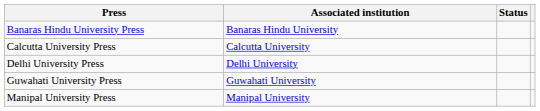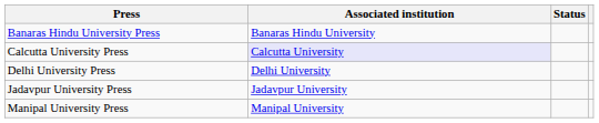 <table class="wikitable sortable">
 <tr>
 <th style="width:20em">Press</th>
 <th style="width:25em">Associated institution</th>
 <th>Status</th>
 <th></th>
 </tr>
 <tr>
 <td><a href='#'>Banaras Hindu University Press</a></td>
 <td><a href='#'>Banaras Hindu University</a></td>
 <td></td>
 <td></td>
 </tr>
 <tr>
 <td>Calcutta University Press</td>
-<td><a href='#'>Calcutta University</a></td>
+<td style="background: lavender;"><a href='#'>Calcutta University</a></td>
 <td></td>
 <td></td>
 </tr>
 <tr>
 <td>Delhi University Press</td>
 <td><a href='#'>Delhi University</a></td>
 <td></td>
 <td></td>
 </tr>
 <tr>
-<td>Guwahati University Press</td>
-<td><a href='#'>Guwahati University</a></td>
+<td>Jadavpur University Press</td>
+<td><a href='#'>Jadavpur University</a></td>
 <td></td>
 <td></td>
 </tr>
 <tr>
 <td>Manipal University Press</td>
 <td><a href='#'>Manipal University</a></td>
 <td></td>
 <td></td>
 </tr>
 </table>
